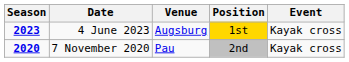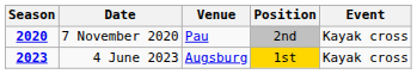 <table class="wikitable" style="text-align:center; font-size:95%;">
 <tr>
 <th>Season</th>
 <th>Date</th>
 <th>Venue</th>
 <th>Position</th>
 <th>Event</th>
 </tr>
 <tr>
+<td><strong><a href='#'>2020</a></strong></td>
+<td align=right>7 November 2020</td>
+<td align=left><a href='#'>Pau</a></td>
+<td bgcolor=silver>2nd</td>
+<td>Kayak cross</td>
+</tr>
+<tr>
 <td><strong><a href='#'>2023</a></strong></td>
 <td align=right>4 June 2023</td>
 <td align=left><a href='#'>Augsburg</a></td>
 <td bgcolor=gold>1st</td>
 <td>Kayak cross</td>
 </tr>
-<tr>
-<td><strong><a href='#'>2020</a></strong></td>
-<td align=right>7 November 2020</td>
-<td align=left><a href='#'>Pau</a></td>
-<td bgcolor=silver>2nd</td>
-<td>Kayak cross</td>
-</tr>
 </table>
